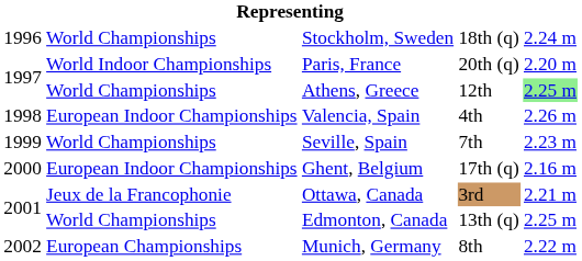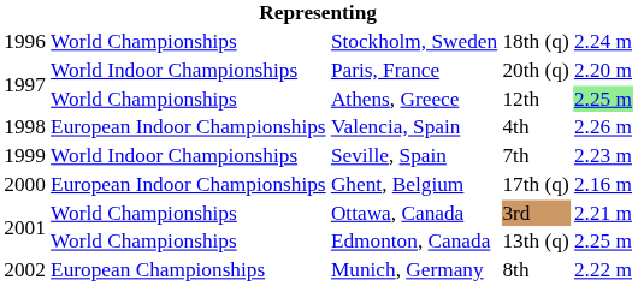 <table>
 <tr>
 <th colspan="5">Representing </th>
 </tr>
 <tr>
 <td>1996</td>
 <td><a href='#'>World Championships</a></td>
 <td><a href='#'>Stockholm, Sweden</a></td>
 <td>18th (q)</td>
 <td><a href='#'>2.24 m</a></td>
 </tr>
 <tr>
 <td rowspan=2>1997</td>
 <td><a href='#'>World Indoor Championships</a></td>
 <td><a href='#'>Paris, France</a></td>
 <td>20th (q)</td>
 <td><a href='#'>2.20 m</a></td>
 </tr>
 <tr>
 <td><a href='#'>World Championships</a></td>
 <td><a href='#'>Athens</a>, <a href='#'>Greece</a></td>
 <td>12th</td>
 <td style="background: lightgreen;"><a href='#'>2.25 m</a></td>
 </tr>
 <tr>
 <td>1998</td>
 <td><a href='#'>European Indoor Championships</a></td>
 <td><a href='#'>Valencia, Spain</a></td>
 <td>4th</td>
 <td><a href='#'>2.26 m</a></td>
 </tr>
 <tr>
 <td>1999</td>
-<td><a href='#'>World Championships</a></td>
+<td><a href='#'>World Indoor Championships</a></td>
 <td><a href='#'>Seville</a>, <a href='#'>Spain</a></td>
 <td>7th</td>
 <td><a href='#'>2.23 m</a></td>
 </tr>
 <tr>
 <td>2000</td>
 <td><a href='#'>European Indoor Championships</a></td>
 <td><a href='#'>Ghent</a>, <a href='#'>Belgium</a></td>
 <td>17th (q)</td>
 <td><a href='#'>2.16 m</a></td>
 </tr>
 <tr>
 <td rowspan=2>2001</td>
-<td><a href='#'>Jeux de la Francophonie</a></td>
+<td><a href='#'>World Championships</a></td>
 <td><a href='#'>Ottawa</a>, <a href='#'>Canada</a></td>
 <td bgcolor=cc9966>3rd</td>
 <td><a href='#'>2.21 m</a></td>
 </tr>
 <tr>
 <td><a href='#'>World Championships</a></td>
 <td><a href='#'>Edmonton</a>, <a href='#'>Canada</a></td>
 <td>13th (q)</td>
 <td><a href='#'>2.25 m</a></td>
 </tr>
 <tr>
 <td>2002</td>
 <td><a href='#'>European Championships</a></td>
 <td><a href='#'>Munich</a>, <a href='#'>Germany</a></td>
 <td>8th</td>
 <td><a href='#'>2.22 m</a></td>
 </tr>
 </table>
